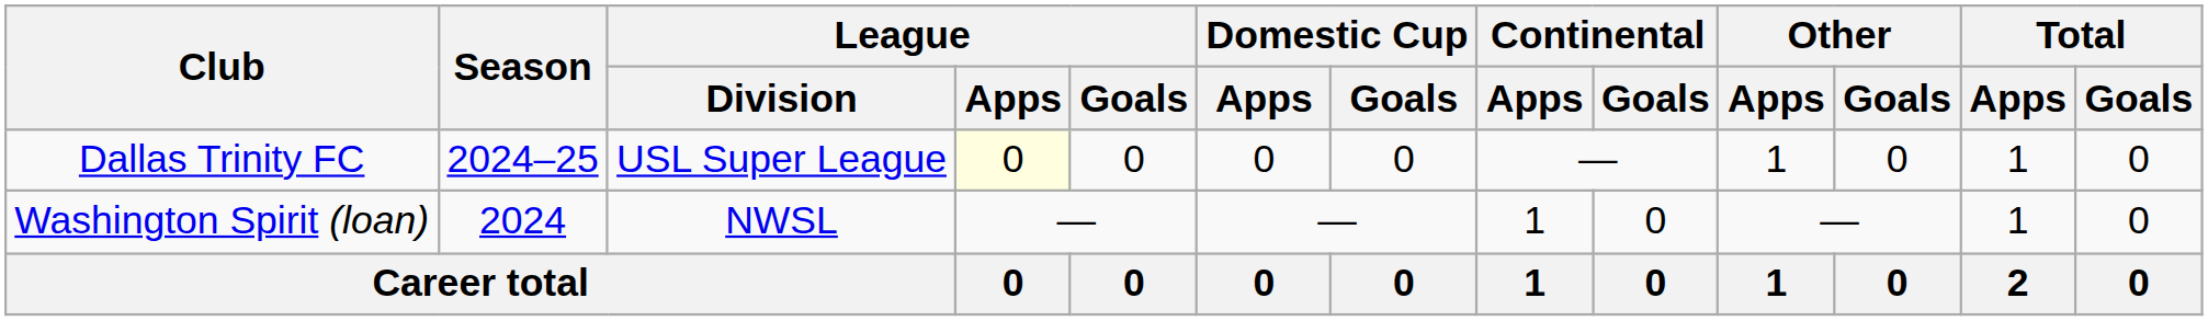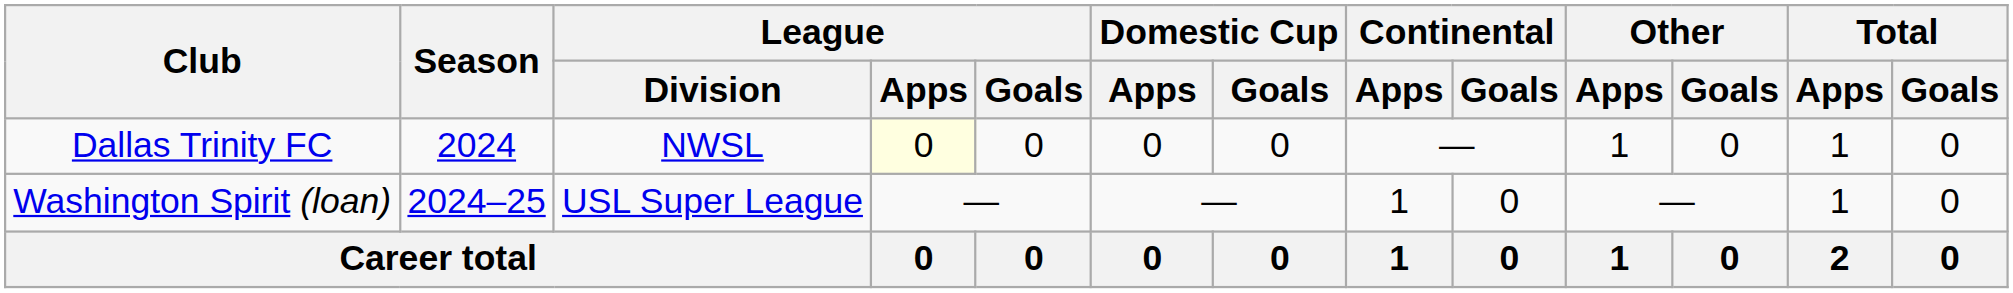 <table class="wikitable" style="text-align:center">
 <tr>
 <th rowspan="2">Club</th>
 <th rowspan="2">Season</th>
 <th colspan="3">League</th>
 <th colspan="2">Domestic Cup</th>
 <th colspan="2">Continental</th>
 <th colspan="2">Other</th>
 <th colspan="2">Total</th>
 </tr>
 <tr>
 <th>Division</th>
 <th>Apps</th>
 <th>Goals</th>
 <th>Apps</th>
 <th>Goals</th>
 <th>Apps</th>
 <th>Goals</th>
 <th>Apps</th>
 <th>Goals</th>
 <th>Apps</th>
 <th>Goals</th>
 </tr>
 <tr>
 <td><a href='#'>Dallas Trinity FC</a></td>
-<td><a href='#'>2024–25</a></td>
-<td><a href='#'>USL Super League</a></td>
+<td><a href='#'>2024</a></td>
+<td><a href='#'>NWSL</a></td>
 <td style="background: lightyellow;">0</td>
 <td>0</td>
 <td>0</td>
 <td>0</td>
 <td colspan="2">—</td>
 <td>1</td>
 <td>0</td>
 <td>1</td>
 <td>0</td>
 </tr>
 <tr>
 <td><a href='#'>Washington Spirit</a> <em>(loan)</em></td>
-<td><a href='#'>2024</a></td>
-<td><a href='#'>NWSL</a></td>
+<td><a href='#'>2024–25</a></td>
+<td><a href='#'>USL Super League</a></td>
 <td colspan="2">—</td>
 <td colspan="2">—</td>
 <td>1</td>
 <td>0</td>
 <td colspan="2">—</td>
 <td>1</td>
 <td>0</td>
 </tr>
 <tr>
 <th colspan="3">Career total</th>
 <th>0</th>
 <th>0</th>
 <th>0</th>
 <th>0</th>
 <th>1</th>
 <th>0</th>
 <th>1</th>
 <th>0</th>
 <th>2</th>
 <th>0</th>
 </tr>
 </table>
